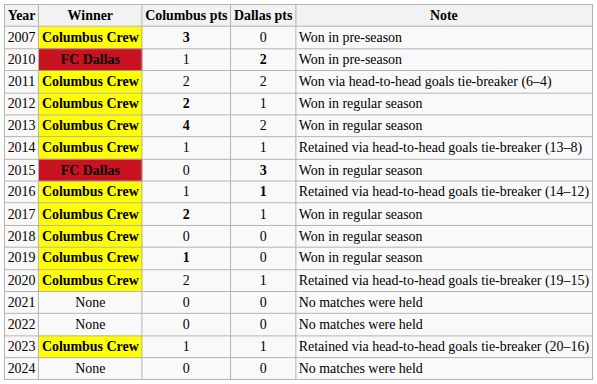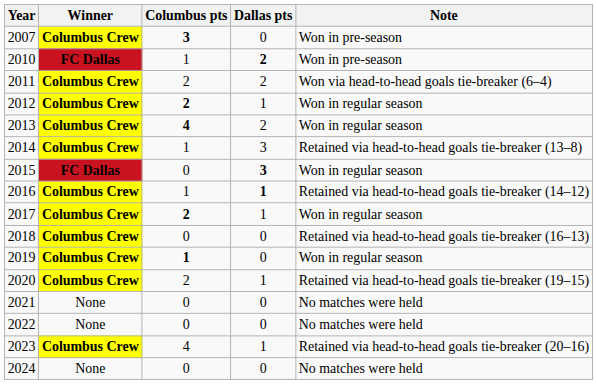 <table class="wikitable" style="text-align: center;">
 <tr>
 <th>Year</th>
 <th>Winner</th>
 <th>Columbus pts</th>
 <th>Dallas pts</th>
 <th>Note</th>
 </tr>
 <tr>
 <td>2007</td>
 <td bgcolor=#FFFF00><strong>Columbus Crew</strong></td>
 <td><strong> 3</strong></td>
 <td>0</td>
 <td align="left">Won in pre-season</td>
 </tr>
 <tr>
 <td>2010</td>
 <td bgcolor=#C91320><span><strong>FC Dallas</strong></span></td>
 <td>1</td>
 <td><strong>2</strong></td>
 <td align="left">Won in pre-season</td>
 </tr>
 <tr>
 <td>2011</td>
 <td bgcolor=#FFFF00><strong>Columbus Crew</strong></td>
 <td>2</td>
 <td>2</td>
 <td align="left">Won via head-to-head goals tie-breaker (6–4)</td>
 </tr>
 <tr>
 <td>2012</td>
 <td bgcolor=#FFFF00><strong>Columbus Crew</strong></td>
 <td><strong>2</strong></td>
 <td>1</td>
 <td align="left">Won in regular season</td>
 </tr>
 <tr>
 <td>2013</td>
 <td bgcolor=#FFFF00><strong>Columbus Crew</strong></td>
 <td><strong> 4</strong></td>
 <td>2</td>
 <td align="left">Won in regular season</td>
 </tr>
 <tr>
 <td>2014</td>
 <td bgcolor=#FFFF00><strong>Columbus Crew</strong></td>
 <td>1</td>
-<td>1</td>
+<td>3</td>
 <td align="left">Retained via head-to-head goals tie-breaker (13–8)</td>
 </tr>
 <tr>
 <td>2015</td>
 <td bgcolor=#C91320><span><strong>FC Dallas</strong></span></td>
 <td>0</td>
 <td><strong>3</strong></td>
 <td align="left">Won in regular season</td>
 </tr>
 <tr>
 <td>2016</td>
 <td bgcolor=#FFFF00><strong>Columbus Crew</strong></td>
 <td>1</td>
 <td><strong>1</strong></td>
 <td align="left">Retained via head-to-head goals tie-breaker (14–12)</td>
 </tr>
 <tr>
 <td>2017</td>
 <td bgcolor=#FFFF00><strong>Columbus Crew</strong></td>
 <td><strong>2</strong></td>
 <td>1</td>
 <td align="left">Won in regular season</td>
 </tr>
 <tr>
 <td>2018</td>
 <td bgcolor=#FFFF00><strong>Columbus Crew</strong></td>
 <td>0</td>
 <td>0</td>
-<td align="left">Won in regular season</td>
+<td align="left">Retained via head-to-head goals tie-breaker (16–13)</td>
 </tr>
 <tr>
 <td>2019</td>
 <td bgcolor=#FFFF00><strong>Columbus Crew</strong></td>
 <td><strong>1</strong></td>
 <td>0</td>
 <td align="left">Won in regular season</td>
 </tr>
 <tr>
 <td>2020</td>
 <td bgcolor=#FFFF00><strong>Columbus Crew</strong></td>
 <td>2</td>
 <td>1</td>
 <td align="left">Retained via head-to-head goals tie-breaker (19–15)</td>
 </tr>
 <tr>
 <td>2021</td>
 <td bgcolor=>None</td>
 <td>0</td>
 <td>0</td>
 <td align="left">No matches were held</td>
 </tr>
 <tr>
 <td>2022</td>
 <td bgcolor=>None</td>
 <td>0</td>
 <td>0</td>
 <td align="left">No matches were held</td>
 </tr>
 <tr>
 <td>2023</td>
 <td bgcolor=#FFFF00><strong>Columbus Crew</strong></td>
-<td>1</td>
+<td>4</td>
 <td>1</td>
 <td align="left">Retained via head-to-head goals tie-breaker (20–16)</td>
 </tr>
 <tr>
 <td>2024</td>
 <td bgcolor=>None</td>
 <td>0</td>
 <td>0</td>
 <td align="left">No matches were held</td>
 </tr>
 </table>
